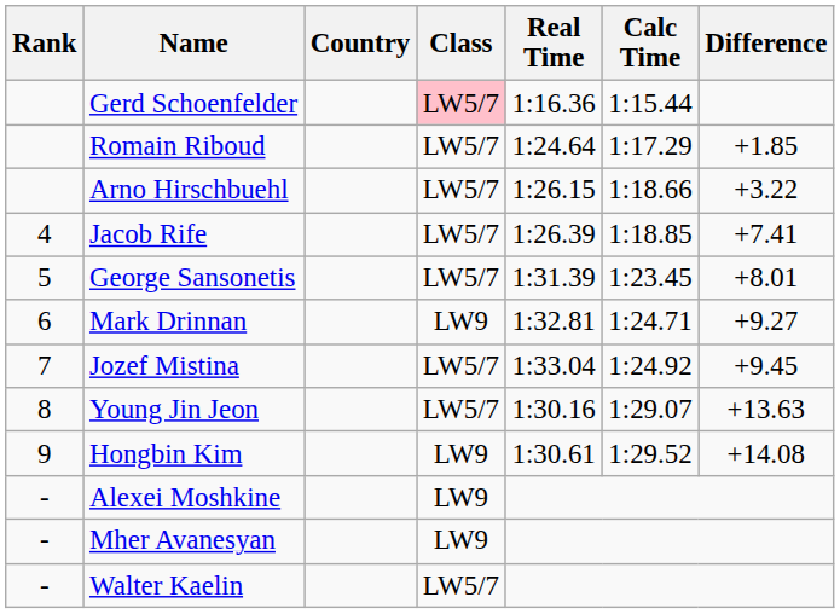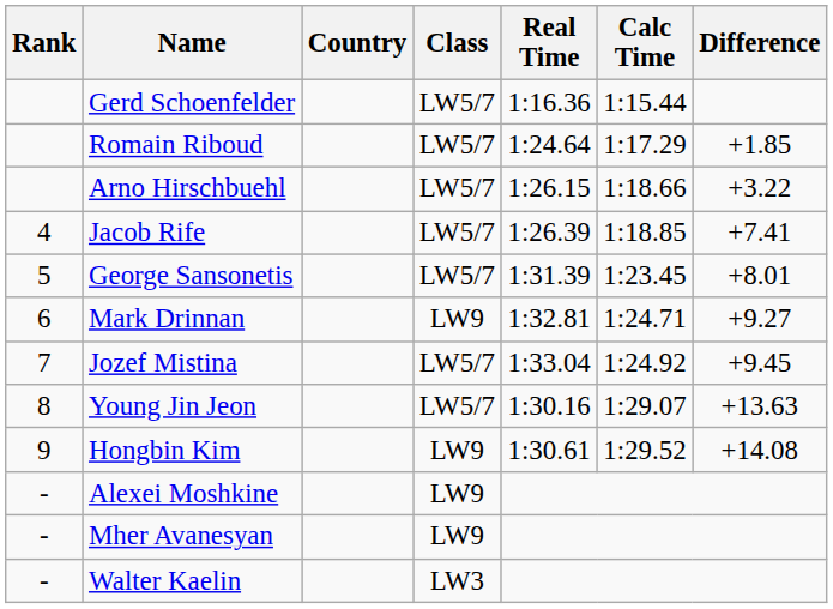 <table class="wikitable sortable" style="text-align:center">
 <tr>
 <th>Rank</th>
 <th>Name</th>
 <th>Country</th>
 <th>Class</th>
 <th>Real<br>Time</th>
 <th>Calc<br>Time</th>
 <th Class="unsortable">Difference</th>
 </tr>
 <tr>
 <td></td>
 <td align=left><a href='#'>Gerd Schoenfelder</a></td>
 <td align=left></td>
-<td style="background: pink;">LW5/7</td>
+<td>LW5/7</td>
 <td>1:16.36</td>
 <td>1:15.44</td>
 </tr>
 <tr>
 <td></td>
 <td align=left><a href='#'>Romain Riboud</a></td>
 <td align=left></td>
 <td>LW5/7</td>
 <td>1:24.64</td>
 <td>1:17.29</td>
 <td>+1.85</td>
 </tr>
 <tr>
 <td></td>
 <td align=left><a href='#'>Arno Hirschbuehl</a></td>
 <td align=left></td>
 <td>LW5/7</td>
 <td>1:26.15</td>
 <td>1:18.66</td>
 <td>+3.22</td>
 </tr>
 <tr>
 <td>4</td>
 <td align=left><a href='#'>Jacob Rife</a></td>
 <td align=left></td>
 <td>LW5/7</td>
 <td>1:26.39</td>
 <td>1:18.85</td>
 <td>+7.41</td>
 </tr>
 <tr>
 <td>5</td>
 <td align=left><a href='#'>George Sansonetis</a></td>
 <td align=left></td>
 <td>LW5/7</td>
 <td>1:31.39</td>
 <td>1:23.45</td>
 <td>+8.01</td>
 </tr>
 <tr>
 <td>6</td>
 <td align=left><a href='#'>Mark Drinnan</a></td>
 <td align=left></td>
 <td>LW9</td>
 <td>1:32.81</td>
 <td>1:24.71</td>
 <td>+9.27</td>
 </tr>
 <tr>
 <td>7</td>
 <td align=left><a href='#'>Jozef Mistina</a></td>
 <td align=left></td>
 <td>LW5/7</td>
 <td>1:33.04</td>
 <td>1:24.92</td>
 <td>+9.45</td>
 </tr>
 <tr>
 <td>8</td>
 <td align=left><a href='#'>Young Jin Jeon</a></td>
 <td align=left></td>
 <td>LW5/7</td>
 <td>1:30.16</td>
 <td>1:29.07</td>
 <td>+13.63</td>
 </tr>
 <tr>
 <td>9</td>
 <td align=left><a href='#'>Hongbin Kim</a></td>
 <td align=left></td>
 <td>LW9</td>
 <td>1:30.61</td>
 <td>1:29.52</td>
 <td>+14.08</td>
 </tr>
 <tr>
 <td>-</td>
 <td align=left><a href='#'>Alexei Moshkine</a></td>
 <td align=left></td>
 <td>LW9</td>
 <td colspan=3></td>
 </tr>
 <tr>
 <td>-</td>
 <td align=left><a href='#'>Mher Avanesyan</a></td>
 <td align=left></td>
 <td>LW9</td>
 <td colspan=3></td>
 </tr>
 <tr>
 <td>-</td>
 <td align=left><a href='#'>Walter Kaelin</a></td>
 <td align=left></td>
-<td>LW5/7</td>
+<td>LW3</td>
 <td colspan=3></td>
 </tr>
 </table>
